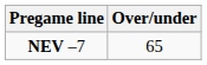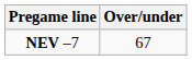 <table class="wikitable">
 <tr align="center">
 <th style=>Pregame line</th>
 <th style=>Over/under</th>
 </tr>
 <tr align="center">
 <td><strong>NEV</strong> –7</td>
-<td>65</td>
+<td>67</td>
 </tr>
 </table>
